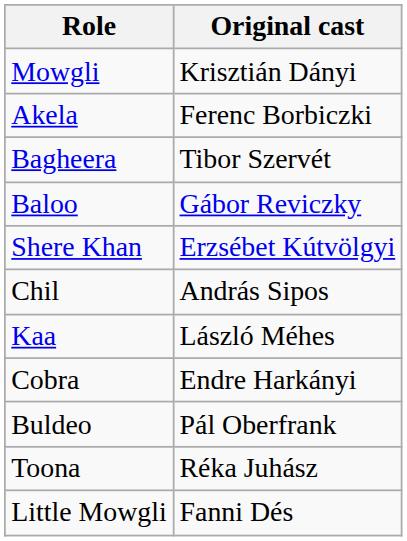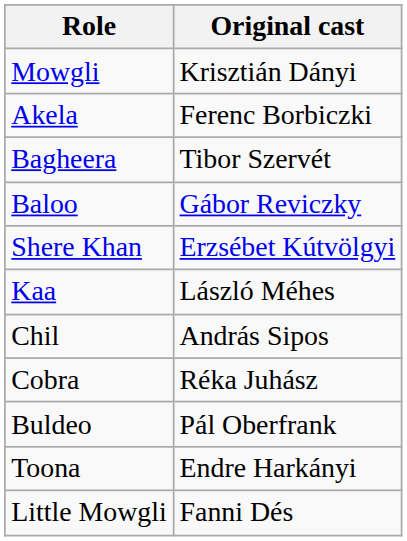 <table class=wikitable>
 <tr>
 <th>Role</th>
 <th>Original cast</th>
 </tr>
 <tr>
 <td><a href='#'>Mowgli</a></td>
 <td>Krisztián Dányi</td>
 </tr>
 <tr>
 <td><a href='#'>Akela</a></td>
 <td>Ferenc Borbiczki</td>
 </tr>
 <tr>
 <td><a href='#'>Bagheera</a></td>
 <td>Tibor Szervét</td>
 </tr>
 <tr>
 <td><a href='#'>Baloo</a></td>
 <td><a href='#'>Gábor Reviczky</a></td>
 </tr>
 <tr>
 <td><a href='#'>Shere Khan</a></td>
 <td><a href='#'>Erzsébet Kútvölgyi</a></td>
 </tr>
 <tr>
+<td><a href='#'>Kaa</a></td>
+<td>László Méhes</td>
+</tr>
+<tr>
 <td>Chil</td>
 <td>András Sipos</td>
 </tr>
 <tr>
-<td><a href='#'>Kaa</a></td>
-<td>László Méhes</td>
-</tr>
-<tr>
 <td>Cobra</td>
-<td>Endre Harkányi</td>
+<td>Réka Juhász</td>
 </tr>
 <tr>
 <td>Buldeo</td>
 <td>Pál Oberfrank</td>
 </tr>
 <tr>
 <td>Toona</td>
-<td>Réka Juhász</td>
+<td>Endre Harkányi</td>
 </tr>
 <tr>
 <td>Little Mowgli</td>
 <td>Fanni Dés</td>
 </tr>
 </table>
